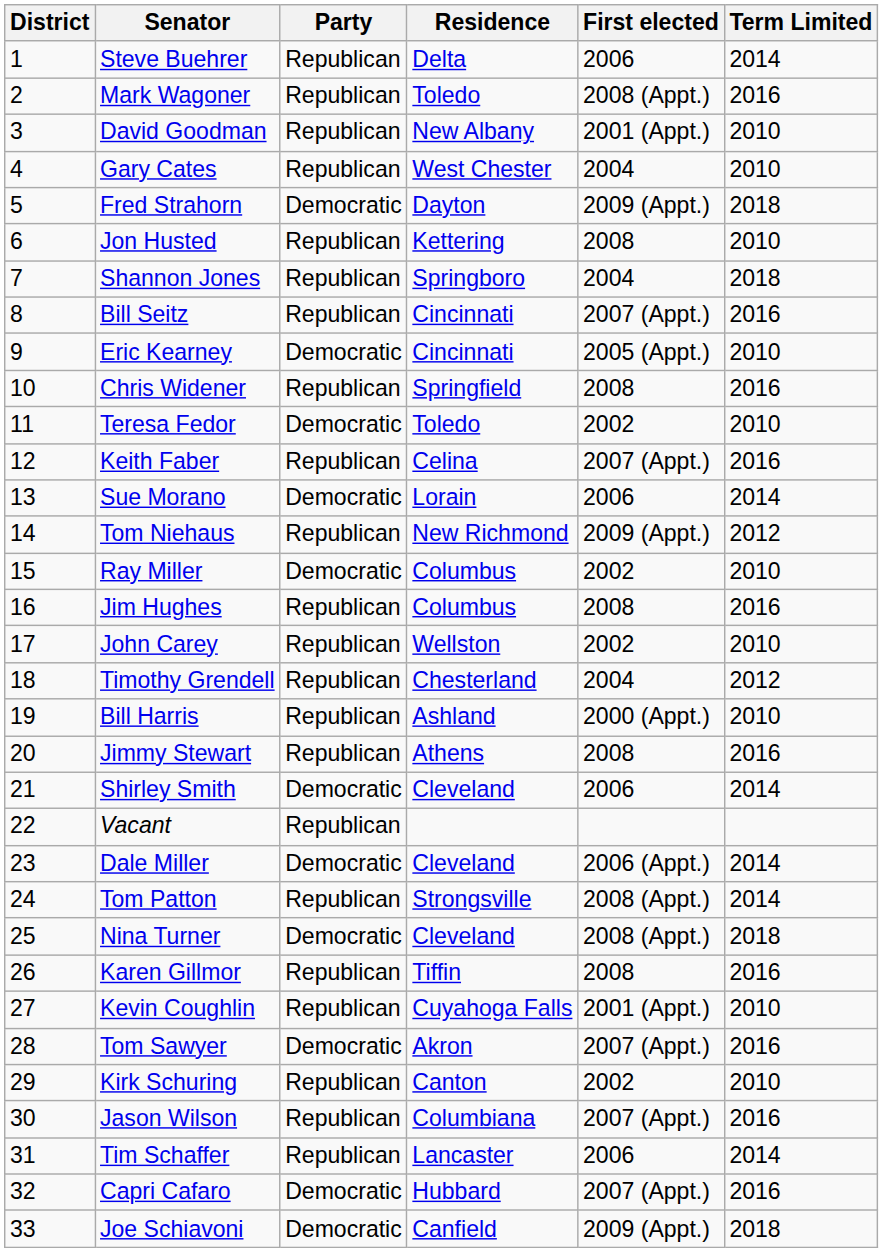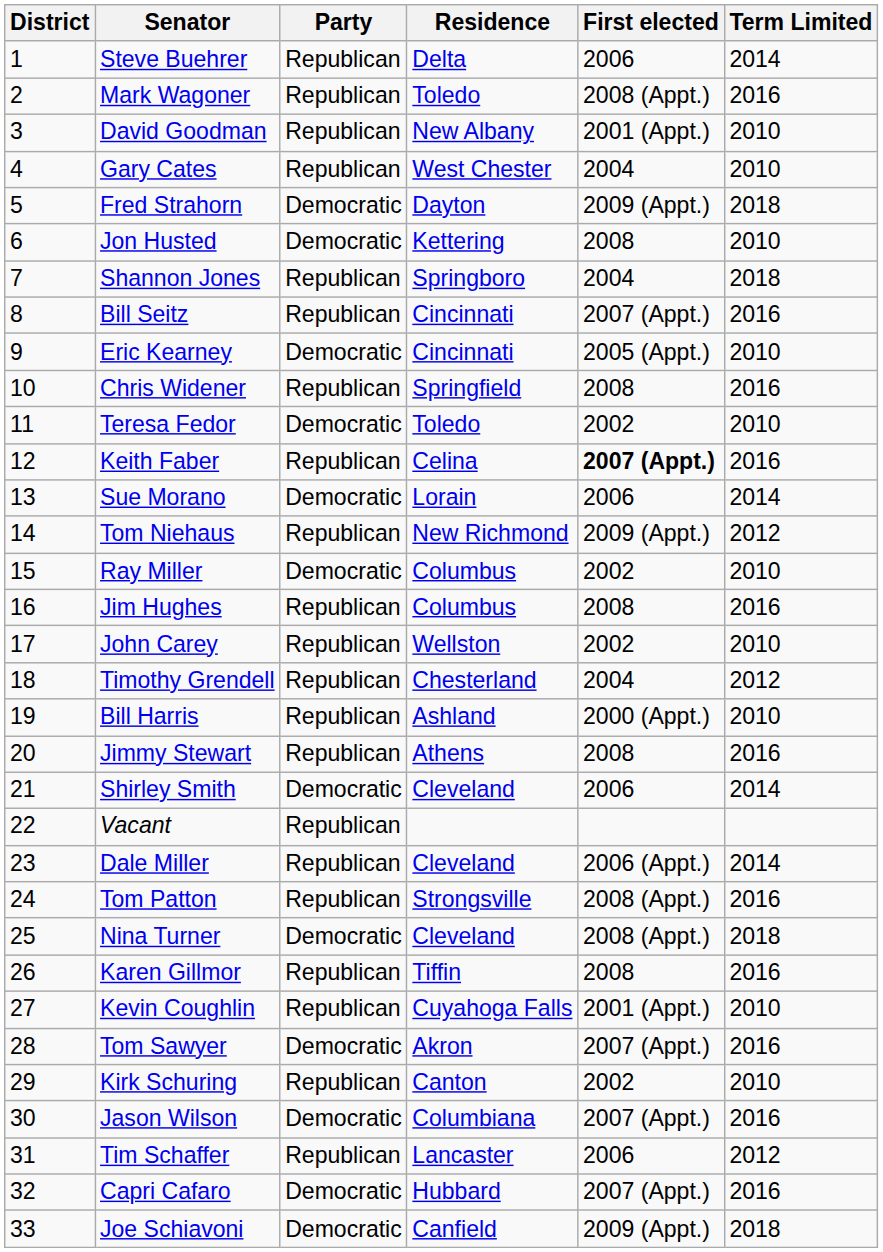 <table class="wikitable sortable">
 <tr>
 <th>District</th>
 <th>Senator</th>
 <th>Party</th>
 <th>Residence</th>
 <th>First elected</th>
 <th>Term Limited</th>
 </tr>
 <tr>
 <td>1</td>
 <td><a href='#'>Steve Buehrer</a> </td>
 <td>Republican</td>
 <td><a href='#'>Delta</a></td>
 <td>2006</td>
 <td>2014</td>
 </tr>
 <tr>
 <td>2</td>
 <td><a href='#'>Mark Wagoner</a> </td>
 <td>Republican</td>
 <td><a href='#'>Toledo</a></td>
 <td>2008 (Appt.)</td>
 <td>2016</td>
 </tr>
 <tr>
 <td>3</td>
 <td><a href='#'>David Goodman</a> </td>
 <td>Republican</td>
 <td><a href='#'>New Albany</a></td>
 <td>2001 (Appt.)</td>
 <td>2010</td>
 </tr>
 <tr>
 <td>4</td>
 <td><a href='#'>Gary Cates</a> </td>
 <td>Republican</td>
 <td><a href='#'>West Chester</a></td>
 <td>2004</td>
 <td>2010</td>
 </tr>
 <tr>
 <td>5</td>
 <td><a href='#'>Fred Strahorn</a></td>
 <td>Democratic</td>
 <td><a href='#'>Dayton</a></td>
 <td>2009 (Appt.)</td>
 <td>2018</td>
 </tr>
 <tr>
 <td>6</td>
 <td><a href='#'>Jon Husted</a> </td>
-<td>Republican</td>
+<td>Democratic</td>
 <td><a href='#'>Kettering</a></td>
 <td>2008</td>
 <td>2010</td>
 </tr>
 <tr>
 <td>7</td>
 <td><a href='#'>Shannon Jones</a> </td>
 <td>Republican</td>
 <td><a href='#'>Springboro</a></td>
 <td>2004</td>
 <td>2018</td>
 </tr>
 <tr>
 <td>8</td>
 <td><a href='#'>Bill Seitz</a> </td>
 <td>Republican</td>
 <td><a href='#'>Cincinnati</a></td>
 <td>2007 (Appt.)</td>
 <td>2016</td>
 </tr>
 <tr>
 <td>9</td>
 <td><a href='#'>Eric Kearney</a> </td>
 <td>Democratic</td>
 <td><a href='#'>Cincinnati</a></td>
 <td>2005 (Appt.)</td>
 <td>2010</td>
 </tr>
 <tr>
 <td>10</td>
 <td><a href='#'>Chris Widener</a> </td>
 <td>Republican</td>
 <td><a href='#'>Springfield</a></td>
 <td>2008</td>
 <td>2016</td>
 </tr>
 <tr>
 <td>11</td>
 <td><a href='#'>Teresa Fedor</a> </td>
 <td>Democratic</td>
 <td><a href='#'>Toledo</a></td>
 <td>2002</td>
 <td>2010</td>
 </tr>
 <tr>
 <td>12</td>
 <td><a href='#'>Keith Faber</a> </td>
 <td>Republican</td>
 <td><a href='#'>Celina</a></td>
-<td>2007 (Appt.)</td>
+<td><strong>2007 (Appt.)</strong></td>
 <td>2016</td>
 </tr>
 <tr>
 <td>13</td>
 <td><a href='#'>Sue Morano</a> </td>
 <td>Democratic</td>
 <td><a href='#'>Lorain</a></td>
 <td>2006</td>
 <td>2014</td>
 </tr>
 <tr>
 <td>14</td>
 <td><a href='#'>Tom Niehaus</a> </td>
 <td>Republican</td>
 <td><a href='#'>New Richmond</a></td>
 <td>2009 (Appt.)</td>
 <td>2012</td>
 </tr>
 <tr>
 <td>15</td>
 <td><a href='#'>Ray Miller</a> </td>
 <td>Democratic</td>
 <td><a href='#'>Columbus</a></td>
 <td>2002</td>
 <td>2010</td>
 </tr>
 <tr>
 <td>16</td>
 <td><a href='#'>Jim Hughes</a> </td>
 <td>Republican</td>
 <td><a href='#'>Columbus</a></td>
 <td>2008</td>
 <td>2016</td>
 </tr>
 <tr>
 <td>17</td>
 <td><a href='#'>John Carey</a> </td>
 <td>Republican</td>
 <td><a href='#'>Wellston</a></td>
 <td>2002</td>
 <td>2010</td>
 </tr>
 <tr>
 <td>18</td>
 <td><a href='#'>Timothy Grendell</a> </td>
 <td>Republican</td>
 <td><a href='#'>Chesterland</a></td>
 <td>2004</td>
 <td>2012</td>
 </tr>
 <tr>
 <td>19</td>
 <td><a href='#'>Bill Harris</a> </td>
 <td>Republican</td>
 <td><a href='#'>Ashland</a></td>
 <td>2000 (Appt.)</td>
 <td>2010</td>
 </tr>
 <tr>
 <td>20</td>
 <td><a href='#'>Jimmy Stewart</a></td>
 <td>Republican</td>
 <td><a href='#'>Athens</a></td>
 <td>2008</td>
 <td>2016</td>
 </tr>
 <tr>
 <td>21</td>
 <td><a href='#'>Shirley Smith</a> </td>
 <td>Democratic</td>
 <td><a href='#'>Cleveland</a></td>
 <td>2006</td>
 <td>2014</td>
 </tr>
 <tr>
 <td>22</td>
 <td><em>Vacant</em></td>
 <td>Republican</td>
 <td></td>
 <td></td>
 <td></td>
 </tr>
 <tr>
 <td>23</td>
 <td><a href='#'>Dale Miller</a> </td>
-<td>Democratic</td>
+<td>Republican</td>
 <td><a href='#'>Cleveland</a></td>
 <td>2006 (Appt.)</td>
 <td>2014</td>
 </tr>
 <tr>
 <td>24</td>
 <td><a href='#'>Tom Patton</a> </td>
 <td>Republican</td>
 <td><a href='#'>Strongsville</a></td>
 <td>2008 (Appt.)</td>
-<td>2014</td>
+<td>2016</td>
 </tr>
 <tr>
 <td>25</td>
 <td><a href='#'>Nina Turner</a> </td>
 <td>Democratic</td>
 <td><a href='#'>Cleveland</a></td>
 <td>2008 (Appt.)</td>
 <td>2018</td>
 </tr>
 <tr>
 <td>26</td>
 <td><a href='#'>Karen Gillmor</a> </td>
 <td>Republican</td>
 <td><a href='#'>Tiffin</a></td>
 <td>2008</td>
 <td>2016</td>
 </tr>
 <tr>
 <td>27</td>
 <td><a href='#'>Kevin Coughlin</a> </td>
 <td>Republican</td>
 <td><a href='#'>Cuyahoga Falls</a></td>
 <td>2001 (Appt.)</td>
 <td>2010</td>
 </tr>
 <tr>
 <td>28</td>
 <td><a href='#'>Tom Sawyer</a> </td>
 <td>Democratic</td>
 <td><a href='#'>Akron</a></td>
 <td>2007 (Appt.)</td>
 <td>2016</td>
 </tr>
 <tr>
 <td>29</td>
 <td><a href='#'>Kirk Schuring</a> </td>
 <td>Republican</td>
 <td><a href='#'>Canton</a></td>
 <td>2002</td>
 <td>2010</td>
 </tr>
 <tr>
 <td>30</td>
 <td><a href='#'>Jason Wilson</a> </td>
-<td>Republican</td>
+<td>Democratic</td>
 <td><a href='#'>Columbiana</a></td>
 <td>2007 (Appt.)</td>
 <td>2016</td>
 </tr>
 <tr>
 <td>31</td>
 <td><a href='#'>Tim Schaffer</a> </td>
 <td>Republican</td>
 <td><a href='#'>Lancaster</a></td>
 <td>2006</td>
-<td>2014</td>
+<td>2012</td>
 </tr>
 <tr>
 <td>32</td>
 <td><a href='#'>Capri Cafaro</a> </td>
 <td>Democratic</td>
 <td><a href='#'>Hubbard</a></td>
 <td>2007 (Appt.)</td>
 <td>2016</td>
 </tr>
 <tr>
 <td>33</td>
 <td><a href='#'>Joe Schiavoni</a> </td>
 <td>Democratic</td>
 <td><a href='#'>Canfield</a></td>
 <td>2009 (Appt.)</td>
 <td>2018</td>
 </tr>
 </table>
